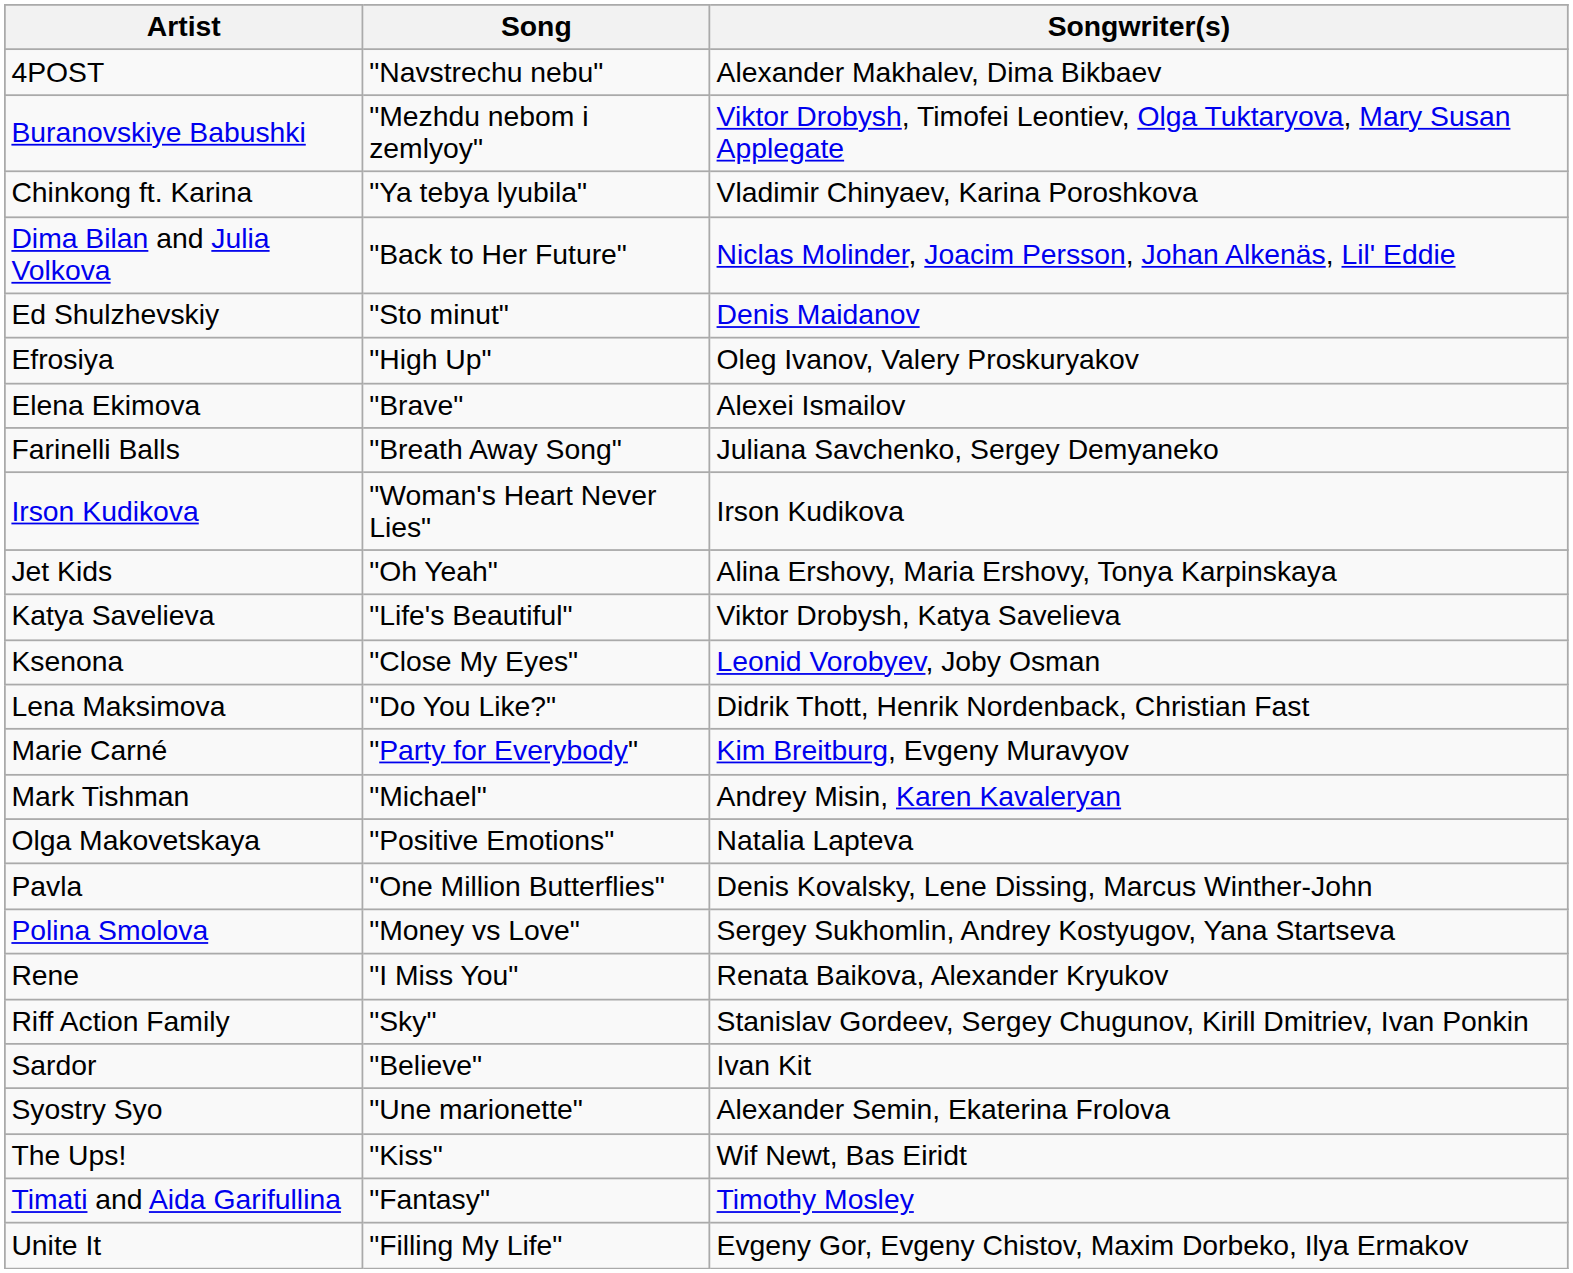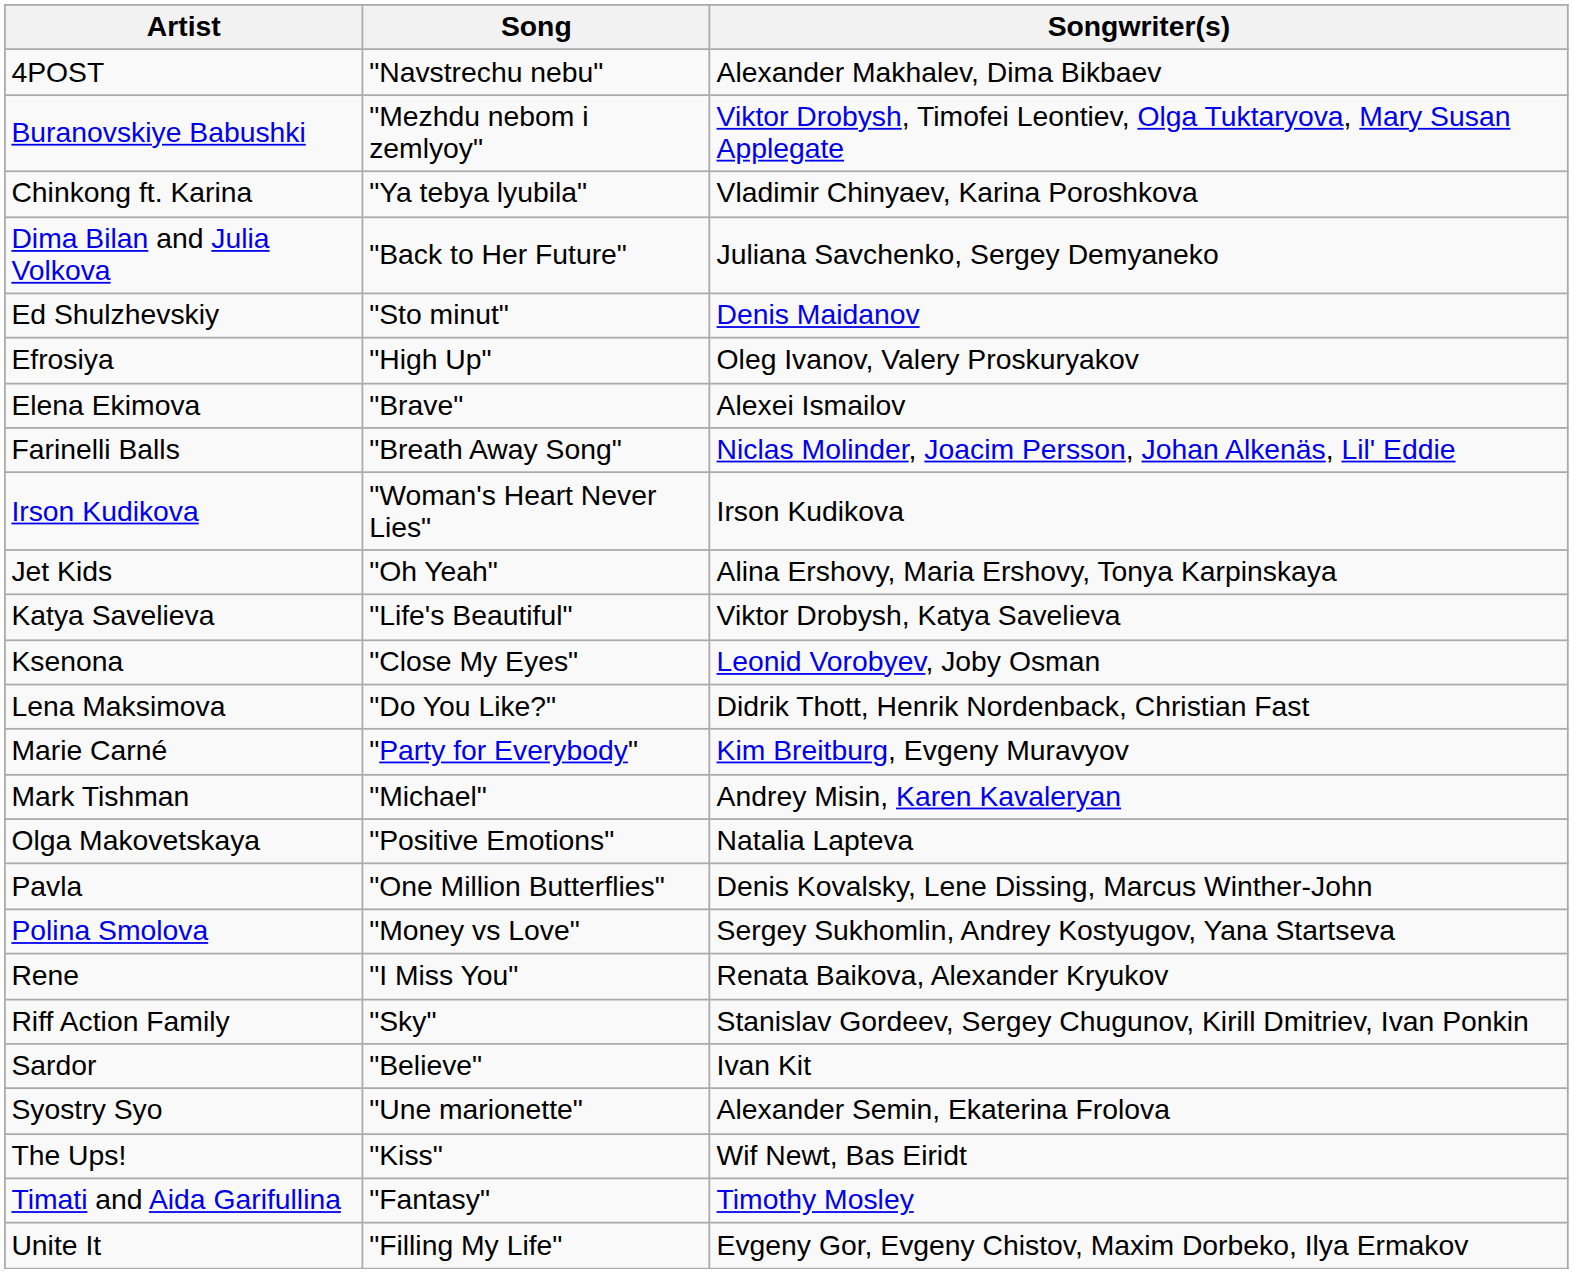 <table class="sortable wikitable" style="margin: 1em auto 1em auto;">
 <tr>
 <th>Artist</th>
 <th>Song</th>
 <th class="unsortable">Songwriter(s)</th>
 </tr>
 <tr>
 <td>4POST</td>
 <td>"Navstrechu nebu" </td>
 <td>Alexander Makhalev, Dima Bikbaev</td>
 </tr>
 <tr>
 <td><a href='#'>Buranovskiye Babushki</a></td>
 <td>"Mezhdu nebom i zemlyoy" </td>
 <td><a href='#'>Viktor Drobysh</a>, Timofei Leontiev, <a href='#'>Olga Tuktaryova</a>, <a href='#'>Mary Susan Applegate</a></td>
 </tr>
 <tr>
 <td>Chinkong ft. Karina</td>
 <td>"Ya tebya lyubila" </td>
 <td>Vladimir Chinyaev, Karina Poroshkova</td>
 </tr>
 <tr>
 <td><a href='#'>Dima Bilan</a> and <a href='#'>Julia Volkova</a></td>
 <td>"Back to Her Future"</td>
-<td><a href='#'>Niclas Molinder</a>, <a href='#'>Joacim Persson</a>, <a href='#'>Johan Alkenäs</a>, <a href='#'>Lil' Eddie</a></td>
+<td>Juliana Savchenko, Sergey Demyaneko</td>
 </tr>
 <tr>
 <td>Ed Shulzhevskiy</td>
 <td>"Sto minut" </td>
 <td><a href='#'>Denis Maidanov</a></td>
 </tr>
 <tr>
 <td>Efrosiya</td>
 <td>"High Up"</td>
 <td>Oleg Ivanov, Valery Proskuryakov</td>
 </tr>
 <tr>
 <td>Elena Ekimova</td>
 <td>"Brave"</td>
 <td>Alexei Ismailov</td>
 </tr>
 <tr>
 <td>Farinelli Balls</td>
 <td>"Breath Away Song"</td>
-<td>Juliana Savchenko, Sergey Demyaneko</td>
+<td><a href='#'>Niclas Molinder</a>, <a href='#'>Joacim Persson</a>, <a href='#'>Johan Alkenäs</a>, <a href='#'>Lil' Eddie</a></td>
 </tr>
 <tr>
 <td><a href='#'>Irson Kudikova</a></td>
 <td>"Woman's Heart Never Lies"</td>
 <td>Irson Kudikova</td>
 </tr>
 <tr>
 <td>Jet Kids</td>
 <td>"Oh Yeah"</td>
 <td>Alina Ershovy, Maria Ershovy, Tonya Karpinskaya</td>
 </tr>
 <tr>
 <td>Katya Savelieva</td>
 <td>"Life's Beautiful"</td>
 <td>Viktor Drobysh, Katya Savelieva</td>
 </tr>
 <tr>
 <td>Ksenona</td>
 <td>"Close My Eyes"</td>
 <td><a href='#'>Leonid Vorobyev</a>, Joby Osman</td>
 </tr>
 <tr>
 <td>Lena Maksimova</td>
 <td>"Do You Like?"</td>
 <td>Didrik Thott, Henrik Nordenback, Christian Fast</td>
 </tr>
 <tr>
 <td>Marie Carné</td>
 <td>"<a href='#'>Party for Everybody</a>"</td>
 <td><a href='#'>Kim Breitburg</a>, Evgeny Muravyov</td>
 </tr>
 <tr>
 <td>Mark Tishman</td>
 <td>"Michael"</td>
 <td>Andrey Misin, <a href='#'>Karen Kavaleryan</a></td>
 </tr>
 <tr>
 <td>Olga Makovetskaya</td>
 <td>"Positive Emotions"</td>
 <td>Natalia Lapteva</td>
 </tr>
 <tr>
 <td>Pavla</td>
 <td>"One Million Butterflies"</td>
 <td>Denis Kovalsky, Lene Dissing, Marcus Winther-John</td>
 </tr>
 <tr>
 <td><a href='#'>Polina Smolova</a></td>
 <td>"Money vs Love"</td>
 <td>Sergey Sukhomlin, Andrey Kostyugov, Yana Startseva</td>
 </tr>
 <tr>
 <td>Rene</td>
 <td>"I Miss You"</td>
 <td>Renata Baikova, Alexander Kryukov</td>
 </tr>
 <tr>
 <td>Riff Action Family</td>
 <td>"Sky"</td>
 <td>Stanislav Gordeev, Sergey Chugunov, Kirill Dmitriev, Ivan Ponkin</td>
 </tr>
 <tr>
 <td>Sardor</td>
 <td>"Believe"</td>
 <td>Ivan Kit</td>
 </tr>
 <tr>
 <td>Syostry Syo</td>
 <td>"Une marionette"</td>
 <td>Alexander Semin, Ekaterina Frolova</td>
 </tr>
 <tr>
 <td>The Ups!</td>
 <td>"Kiss"</td>
 <td>Wif Newt, Bas Eiridt</td>
 </tr>
 <tr>
 <td><a href='#'>Timati</a> and <a href='#'>Aida Garifullina</a></td>
 <td>"Fantasy"</td>
 <td><a href='#'>Timothy Mosley</a></td>
 </tr>
 <tr>
 <td>Unite It</td>
 <td>"Filling My Life"</td>
 <td>Evgeny Gor, Evgeny Chistov, Maxim Dorbeko, Ilya Ermakov</td>
 </tr>
 </table>
